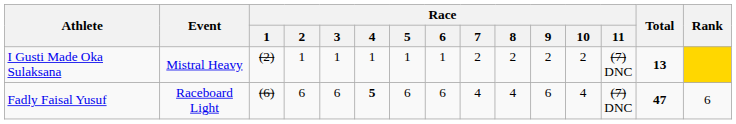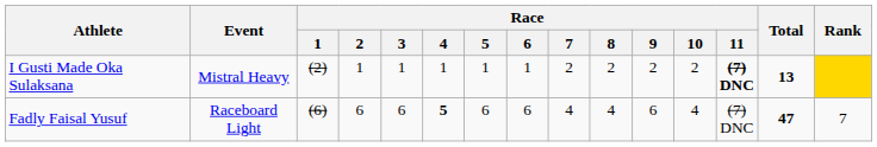 <table class="wikitable" style="text-align:center">
 <tr>
 <th rowspan="2" width=180>Athlete</th>
 <th rowspan="2" width=100>Event</th>
 <th colspan="11">Race</th>
 <th rowspan="2" width=50>Total</th>
 <th rowspan="2" width=50>Rank</th>
 </tr>
 <tr>
 <th width=35>1</th>
 <th width=35>2</th>
 <th width=35>3</th>
 <th width=35>4</th>
 <th width=35>5</th>
 <th width=35>6</th>
 <th width=35>7</th>
 <th width=35>8</th>
 <th width=35>9</th>
 <th width=35>10</th>
 <th width=35>11</th>
 </tr>
 <tr>
 <td align="left"><a href='#'>I Gusti Made Oka Sulaksana</a></td>
 <td><a href='#'>Mistral Heavy</a></td>
 <td><s>(2)</s><br> </td>
 <td>1<br> </td>
 <td>1<br> </td>
 <td>1<br> </td>
 <td>1<br> </td>
 <td>1<br> </td>
 <td>2<br> </td>
 <td>2<br> </td>
 <td>2<br> </td>
 <td>2<br> </td>
-<td><s>(7)</s><br>DNC</td>
+<td><strong><s>(7)</s><br>DNC</strong></td>
 <td><strong>13</strong></td>
 <td bgcolor="gold"></td>
 </tr>
 <tr>
 <td align="left"><a href='#'>Fadly Faisal Yusuf</a></td>
 <td><a href='#'>Raceboard Light</a></td>
 <td><s>(6)</s><br> </td>
 <td>6<br> </td>
 <td>6<br> </td>
 <td><strong>5<br> </strong></td>
 <td>6<br> </td>
 <td>6<br> </td>
 <td>4<br> </td>
 <td>4<br> </td>
 <td>6<br> </td>
 <td>4<br> </td>
 <td><s>(7)</s><br>DNC</td>
 <td><strong>47</strong></td>
-<td>6</td>
+<td>7</td>
 </tr>
 </table>
